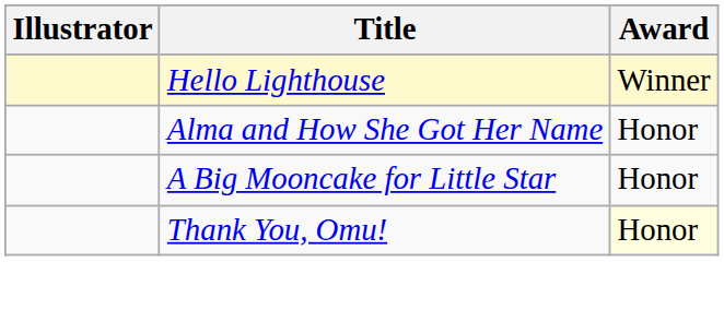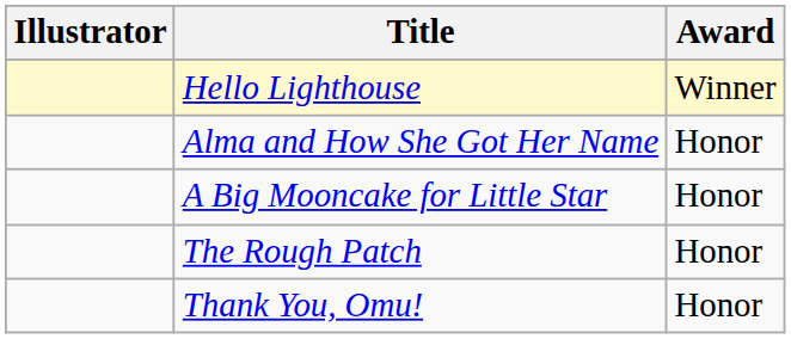 <table class="sortable wikitable">
 <tr>
 <th>Illustrator</th>
 <th>Title</th>
 <th>Award</th>
 </tr>
 <tr style="background:LemonChiffon; color:black">
 <td></td>
 <td><em><a href='#'>Hello Lighthouse</a></em></td>
 <td>Winner</td>
 </tr>
 <tr>
 <td></td>
 <td><em><a href='#'>Alma and How She Got Her Name</a></em></td>
 <td>Honor</td>
 </tr>
 <tr>
 <td></td>
 <td><em><a href='#'>A Big Mooncake for Little Star</a></em></td>
 <td>Honor</td>
 </tr>
 <tr>
 <td></td>
+<td><em><a href='#'>The Rough Patch</a></em></td>
+<td>Honor</td>
+</tr>
+<tr>
+<td></td>
 <td><em><a href='#'>Thank You, Omu!</a></em></td>
-<td style="background: lightyellow;">Honor</td>
+<td>Honor</td>
 </tr>
 </table>
